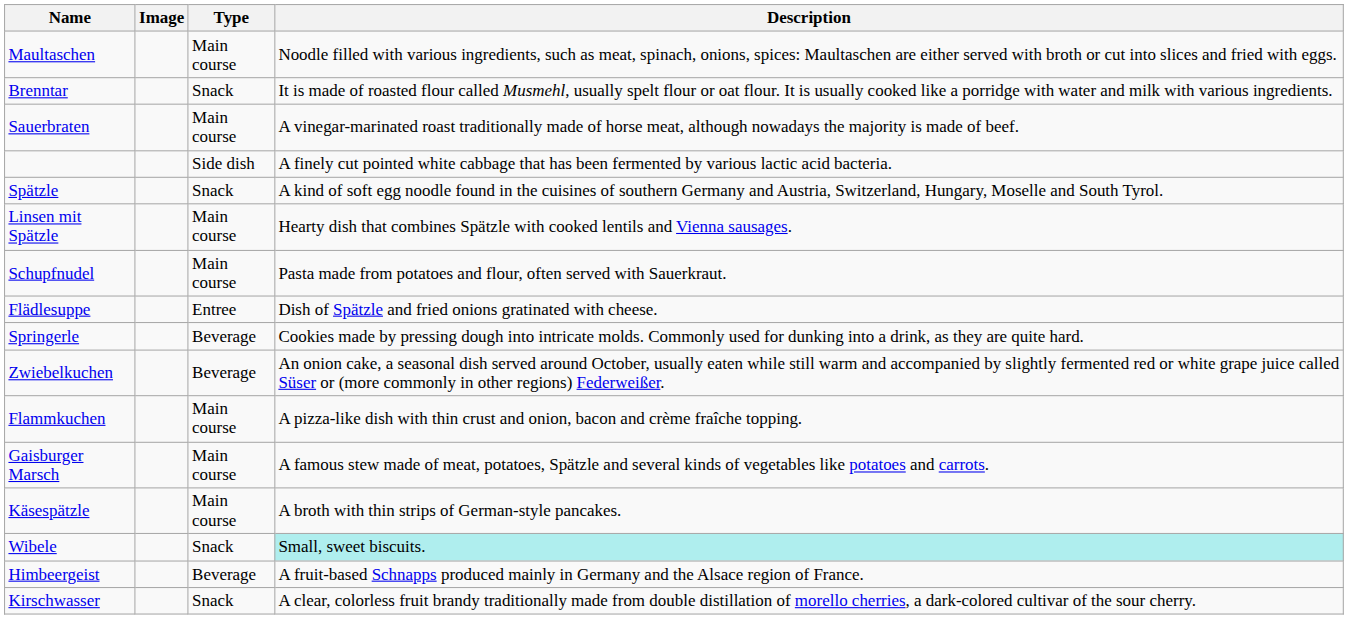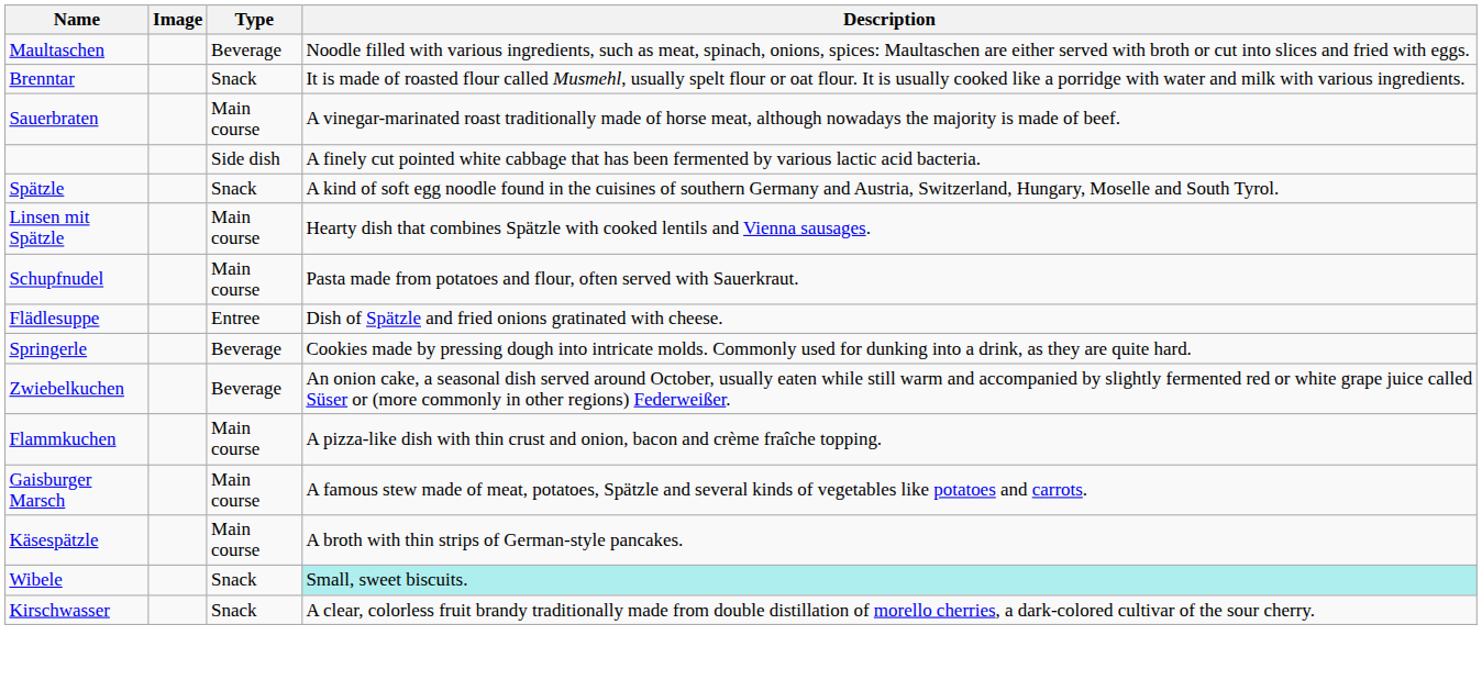 <table class="wikitable sortable" style="width:100%;">
 <tr>
 <th>Name</th>
 <th>Image</th>
 <th>Type</th>
 <th>Description</th>
 </tr>
 <tr>
 <td><a href='#'>Maultaschen</a></td>
 <td></td>
-<td>Main course</td>
+<td>Beverage</td>
 <td>Noodle filled with various ingredients, such as meat, spinach, onions, spices: Maultaschen are either served with broth or cut into slices and fried with eggs.</td>
 </tr>
 <tr>
 <td><a href='#'>Brenntar</a></td>
 <td></td>
 <td>Snack</td>
 <td>It is made of roasted flour called <em>Musmehl</em>, usually spelt flour or oat flour. It is usually cooked like a porridge with water and milk with various ingredients.</td>
 </tr>
 <tr>
 <td><a href='#'>Sauerbraten</a></td>
 <td></td>
 <td>Main course</td>
 <td>A vinegar-marinated roast traditionally made of horse meat, although nowadays the majority is made of beef.</td>
 </tr>
 <tr>
 <td></td>
 <td></td>
 <td>Side dish</td>
 <td>A finely cut pointed white cabbage that has been fermented by various lactic acid bacteria.</td>
 </tr>
 <tr>
 <td><a href='#'>Spätzle</a></td>
 <td></td>
 <td>Snack</td>
 <td>A kind of soft egg noodle found in the cuisines of southern Germany and Austria, Switzerland, Hungary, Moselle and South Tyrol.</td>
 </tr>
 <tr>
 <td><a href='#'>Linsen mit Spätzle</a></td>
 <td></td>
 <td>Main course</td>
 <td>Hearty dish that combines Spätzle with cooked lentils and <a href='#'>Vienna sausages</a>.</td>
 </tr>
 <tr>
 <td><a href='#'>Schupfnudel</a></td>
 <td></td>
 <td>Main course</td>
 <td>Pasta made from potatoes and flour, often served with Sauerkraut.</td>
 </tr>
 <tr>
 <td><a href='#'>Flädlesuppe</a></td>
 <td></td>
 <td>Entree</td>
 <td>Dish of <a href='#'>Spätzle</a> and fried onions gratinated with cheese.</td>
 </tr>
 <tr>
 <td><a href='#'>Springerle</a></td>
 <td></td>
 <td>Beverage</td>
 <td>Cookies made by pressing dough into intricate molds. Commonly used for dunking into a drink, as they are quite hard.</td>
 </tr>
 <tr>
 <td><a href='#'>Zwiebelkuchen</a></td>
 <td></td>
 <td>Beverage</td>
 <td>An onion cake, a seasonal dish served around October, usually eaten while still warm and accompanied by slightly fermented red or white grape juice called <a href='#'>Süser</a> or (more commonly in other regions) <a href='#'>Federweißer</a>.</td>
 </tr>
 <tr>
 <td><a href='#'>Flammkuchen</a></td>
 <td></td>
 <td>Main course</td>
 <td>A pizza-like dish with thin crust and onion, bacon and crème fraîche topping.</td>
 </tr>
 <tr>
 <td><a href='#'>Gaisburger Marsch</a></td>
 <td></td>
 <td>Main course</td>
 <td>A famous stew made of meat, potatoes, Spätzle and several kinds of vegetables like <a href='#'>potatoes</a> and <a href='#'>carrots</a>.</td>
 </tr>
 <tr>
 <td><a href='#'>Käsespätzle</a></td>
 <td></td>
 <td>Main course</td>
 <td>A broth with thin strips of German-style pancakes.</td>
 </tr>
 <tr>
 <td><a href='#'>Wibele</a></td>
 <td></td>
 <td>Snack</td>
 <td style="background: paleturquoise;">Small, sweet biscuits.</td>
 </tr>
 <tr>
-<td><a href='#'>Himbeergeist</a></td>
-<td></td>
-<td>Beverage</td>
-<td>A fruit-based <a href='#'>Schnapps</a> produced mainly in Germany and the Alsace region of France.</td>
-</tr>
-<tr>
 <td><a href='#'>Kirschwasser</a></td>
 <td></td>
 <td>Snack</td>
 <td>A clear, colorless fruit brandy traditionally made from double distillation of <a href='#'>morello cherries</a>, a dark-colored cultivar of the sour cherry.</td>
 </tr>
 </table>
